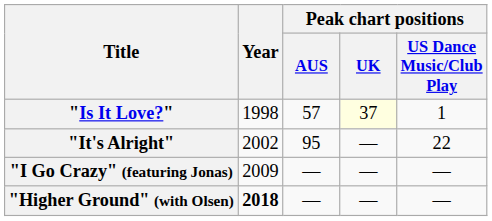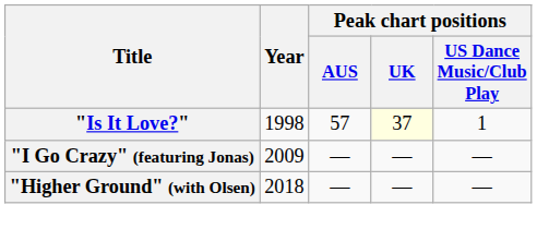 <table class="wikitable plainrowheaders" style="text-align:center;" border="1">
 <tr>
 <th scope="col" rowspan="2">Title</th>
 <th scope="col" rowspan="2">Year</th>
 <th scope="col" colspan="3">Peak chart positions</th>
 </tr>
 <tr>
 <th scope="col" style="width:3em;font-size:90%;"><a href='#'>AUS</a><br></th>
 <th scope="col" style="width:3em;font-size:90%;"><a href='#'>UK</a><br></th>
 <th scope="col" style="width:3em;font-size:90%;"><a href='#'>US Dance Music/Club Play</a><br></th>
 </tr>
 <tr>
 <th scope="row">"<a href='#'>Is It Love?</a>"</th>
 <td>1998</td>
 <td>57</td>
 <td style="background: lightyellow;">37</td>
 <td>1</td>
 </tr>
 <tr>
-<th scope="row">"It's Alright"</th>
-<td>2002</td>
-<td>95</td>
-<td>—</td>
-<td>22</td>
-</tr>
-<tr>
 <th scope="row">"I Go Crazy" <small>(featuring Jonas)</small></th>
 <td>2009</td>
 <td>—</td>
 <td>—</td>
 <td>—</td>
 </tr>
 <tr>
 <th scope="row">"Higher Ground" <small>(with Olsen)</small></th>
-<td><strong>2018</strong></td>
+<td>2018</td>
 <td>—</td>
 <td>—</td>
 <td>—</td>
 </tr>
 </table>
